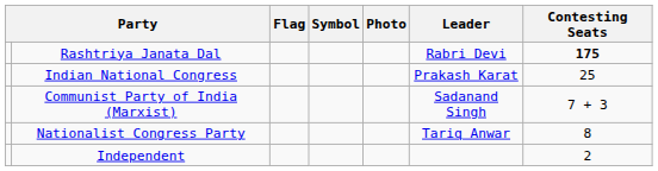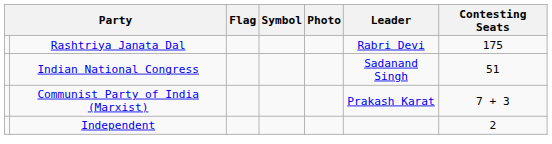 <table class="wikitable" width=50%; style="text-align:center">
 <tr>
 <th colspan="2">Party</th>
 <th>Flag</th>
 <th>Symbol</th>
 <th>Photo</th>
 <th>Leader</th>
 <th>Contesting Seats</th>
 </tr>
 <tr>
 <td></td>
 <td><a href='#'>Rashtriya Janata Dal</a></td>
 <td></td>
 <td></td>
 <td></td>
 <td><a href='#'>Rabri Devi</a></td>
-<td><strong>175</strong></td>
+<td>175</td>
 </tr>
 <tr>
 <td></td>
 <td><a href='#'>Indian National Congress</a></td>
 <td></td>
 <td></td>
 <td></td>
-<td><a href='#'>Prakash Karat</a></td>
-<td>25</td>
+<td><a href='#'>Sadanand Singh</a></td>
+<td>51</td>
 </tr>
 <tr>
 <td></td>
 <td><a href='#'>Communist Party of India (Marxist)</a></td>
 <td></td>
 <td></td>
 <td></td>
-<td><a href='#'>Sadanand Singh</a></td>
+<td><a href='#'>Prakash Karat</a></td>
 <td>7 + 3 </td>
-</tr>
-<tr>
-<td></td>
-<td><a href='#'>Nationalist Congress Party</a></td>
-<td></td>
-<td></td>
-<td></td>
-<td><a href='#'>Tariq Anwar</a></td>
-<td>8</td>
 </tr>
 <tr>
 <td></td>
 <td><a href='#'>Independent</a></td>
 <td></td>
 <td></td>
 <td></td>
 <td></td>
 <td>2</td>
 </tr>
 </table>
